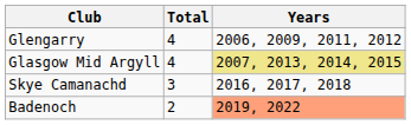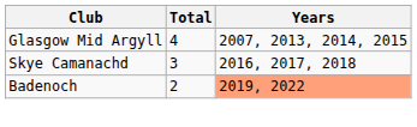 <table class="wikitable sortable">
 <tr>
 <th>Club</th>
 <th>Total</th>
 <th>Years</th>
 </tr>
 <tr>
-<td>Glengarry</td>
-<td>4</td>
-<td>2006, 2009, 2011, 2012</td>
-</tr>
-<tr>
 <td>Glasgow Mid Argyll</td>
 <td>4</td>
-<td style="background: khaki;">2007, 2013, 2014, 2015</td>
+<td>2007, 2013, 2014, 2015</td>
 </tr>
 <tr>
 <td>Skye Camanachd</td>
 <td>3</td>
 <td>2016, 2017, 2018</td>
 </tr>
 <tr>
 <td>Badenoch</td>
 <td>2</td>
 <td style="background: lightsalmon;">2019, 2022</td>
 </tr>
 </table>
